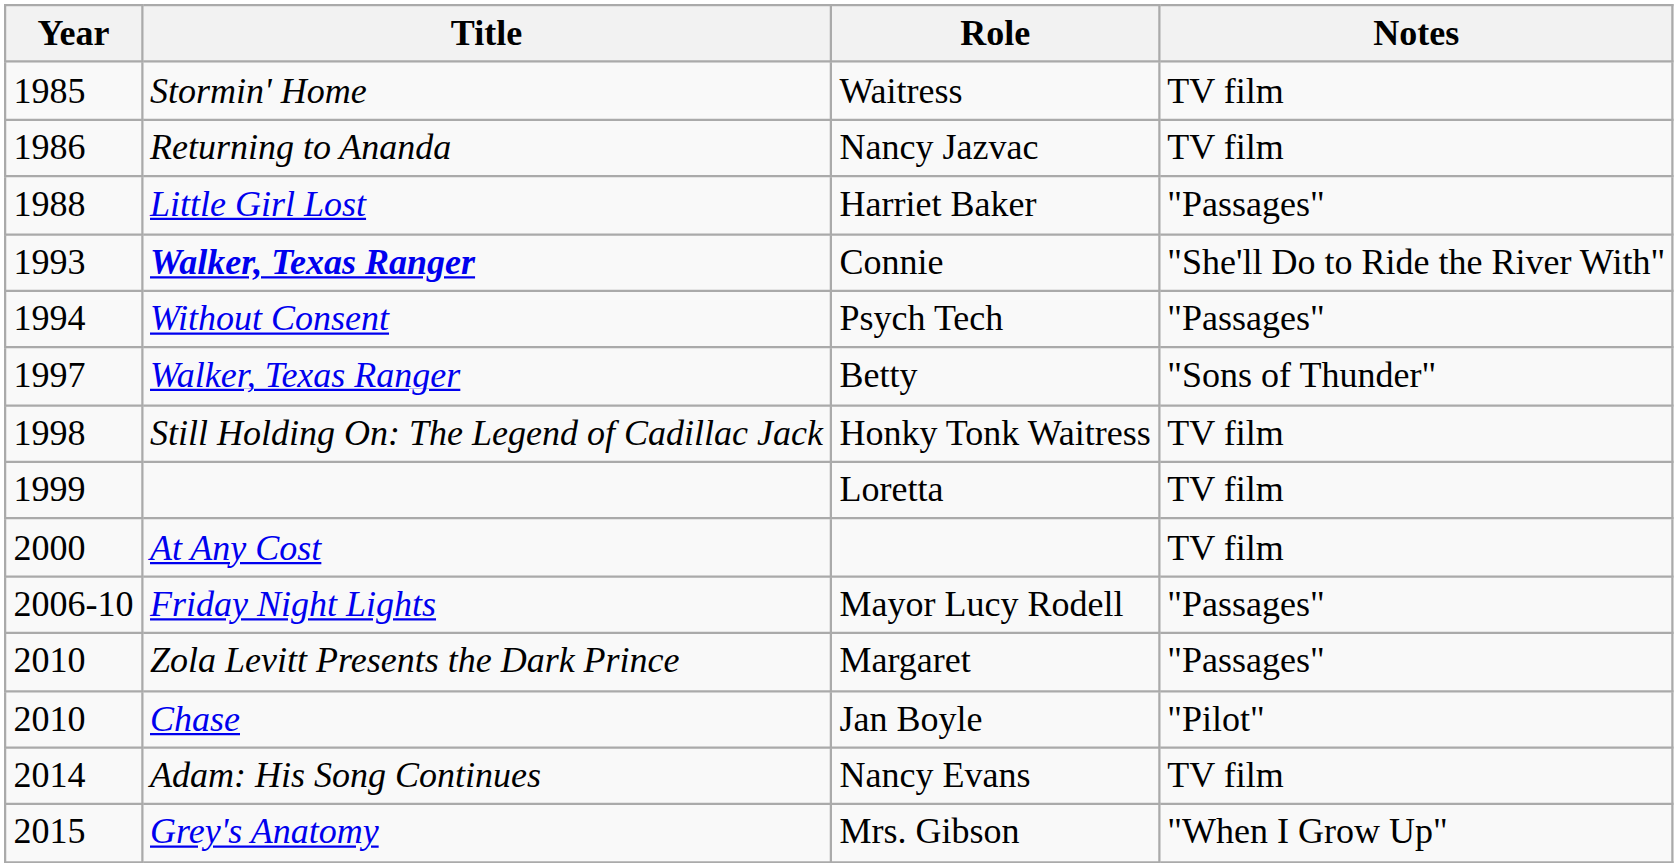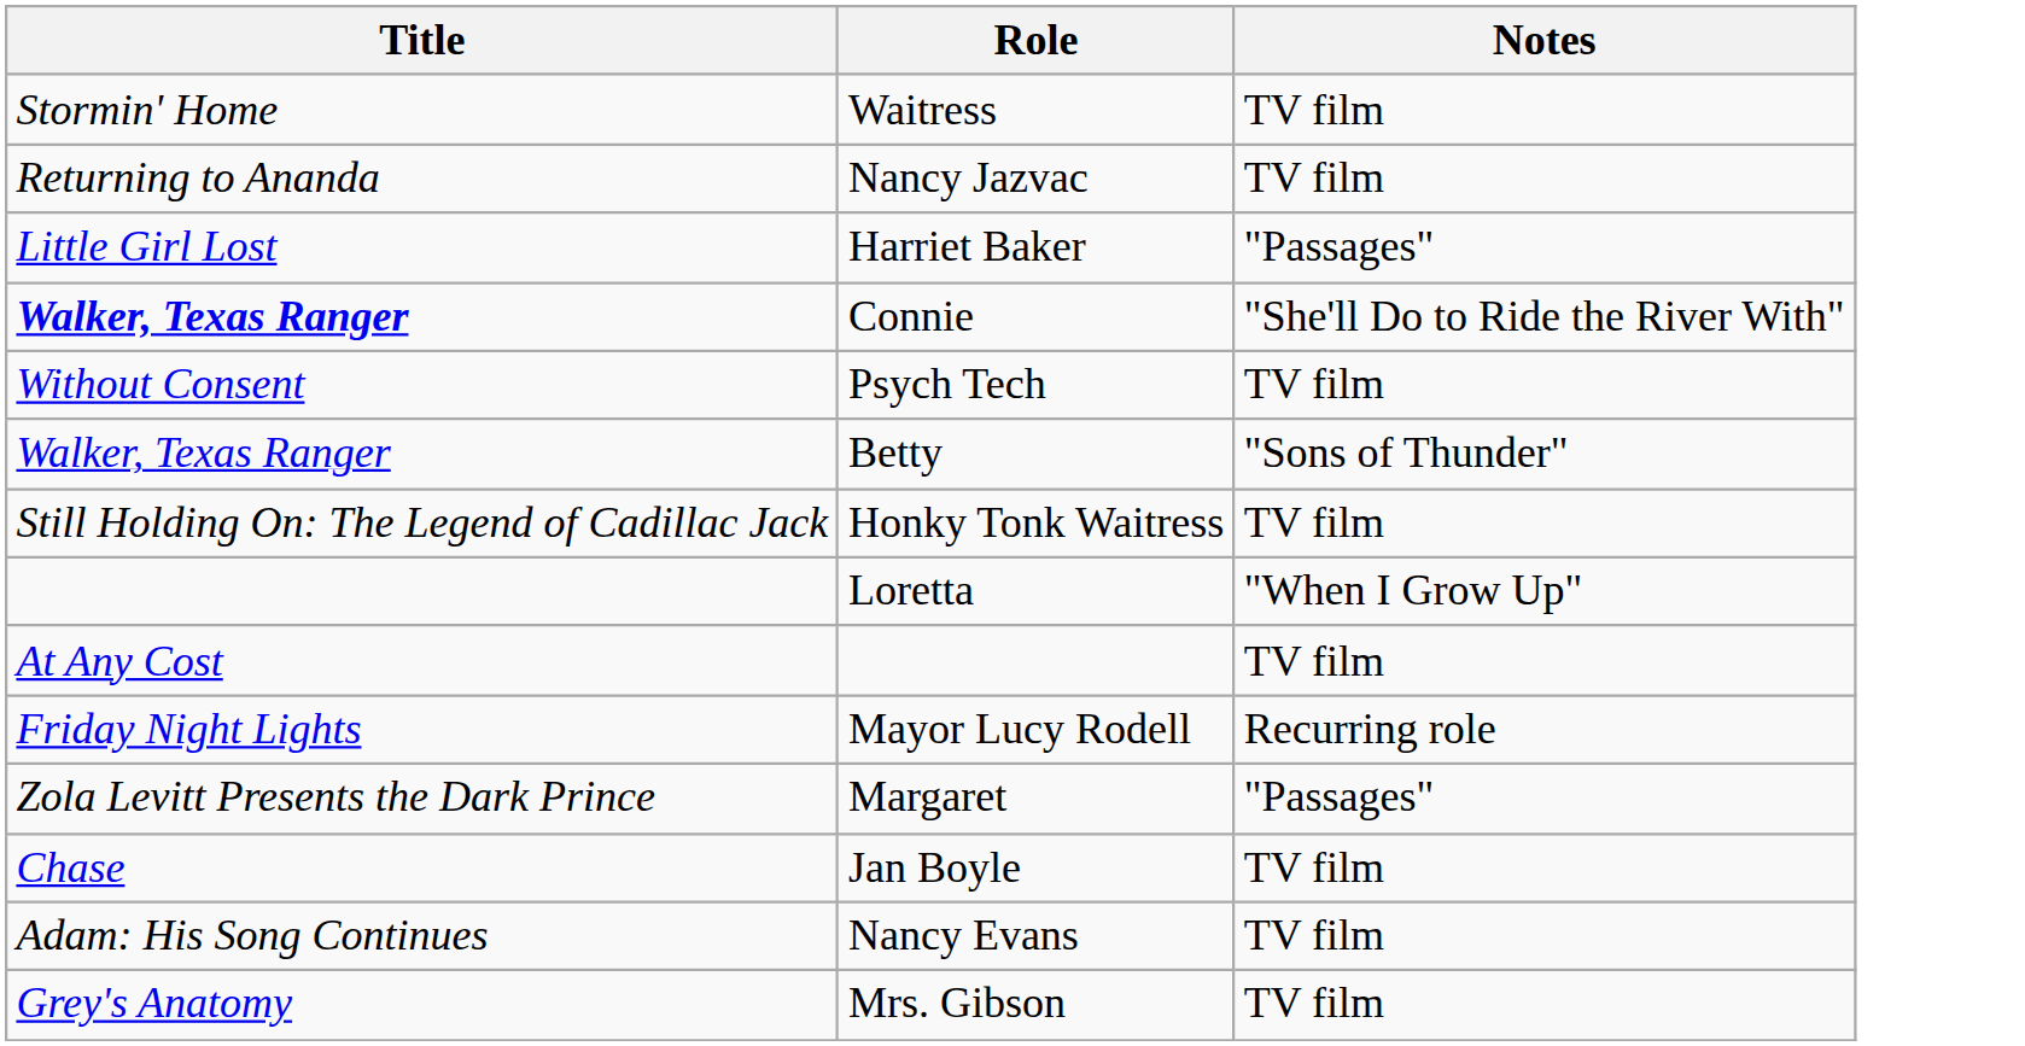 <table class="wikitable sortable">
 <tr>
-<th>Year</th>
 <th>Title</th>
 <th>Role</th>
 <th class="unsortable">Notes</th>
 </tr>
 <tr>
-<td>1985</td>
 <td><em>Stormin' Home</em></td>
 <td>Waitress</td>
 <td>TV film</td>
 </tr>
 <tr>
-<td>1986</td>
 <td><em>Returning to Ananda</em></td>
 <td>Nancy Jazvac</td>
 <td>TV film</td>
 </tr>
 <tr>
-<td>1988</td>
 <td><em><a href='#'>Little Girl Lost</a></em></td>
 <td>Harriet Baker</td>
 <td>"Passages"</td>
 </tr>
 <tr>
-<td>1993</td>
 <td><strong><em><a href='#'>Walker, Texas Ranger</a></em></strong></td>
 <td>Connie</td>
 <td>"She'll Do to Ride the River With"</td>
 </tr>
 <tr>
-<td>1994</td>
 <td><em><a href='#'>Without Consent</a></em></td>
 <td>Psych Tech</td>
-<td>"Passages"</td>
+<td>TV film</td>
 </tr>
 <tr>
-<td>1997</td>
 <td><em><a href='#'>Walker, Texas Ranger</a></em></td>
 <td>Betty</td>
 <td>"Sons of Thunder"</td>
 </tr>
 <tr>
-<td>1998</td>
 <td><em>Still Holding On: The Legend of Cadillac Jack</em></td>
 <td>Honky Tonk Waitress</td>
 <td>TV film</td>
 </tr>
 <tr>
-<td>1999</td>
 <td><em></em></td>
 <td>Loretta</td>
-<td>TV film</td>
+<td>"When I Grow Up"</td>
 </tr>
 <tr>
-<td>2000</td>
 <td><em><a href='#'>At Any Cost</a></em></td>
 <td></td>
 <td>TV film</td>
 </tr>
 <tr>
-<td>2006-10</td>
 <td><em><a href='#'>Friday Night Lights</a></em></td>
 <td>Mayor Lucy Rodell</td>
-<td>"Passages"</td>
+<td>Recurring role</td>
 </tr>
 <tr>
-<td>2010</td>
 <td><em>Zola Levitt Presents the Dark Prince</em></td>
 <td>Margaret</td>
 <td>"Passages"</td>
 </tr>
 <tr>
-<td>2010</td>
 <td><em><a href='#'>Chase</a></em></td>
 <td>Jan Boyle</td>
-<td>"Pilot"</td>
+<td>TV film</td>
 </tr>
 <tr>
-<td>2014</td>
 <td><em>Adam: His Song Continues</em></td>
 <td>Nancy Evans</td>
 <td>TV film</td>
 </tr>
 <tr>
-<td>2015</td>
 <td><em><a href='#'>Grey's Anatomy</a></em></td>
 <td>Mrs. Gibson</td>
-<td>"When I Grow Up"</td>
+<td>TV film</td>
 </tr>
 </table>
